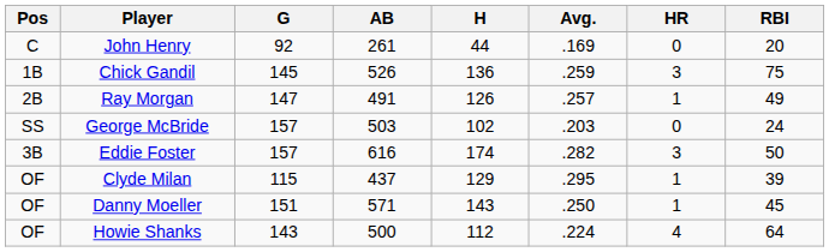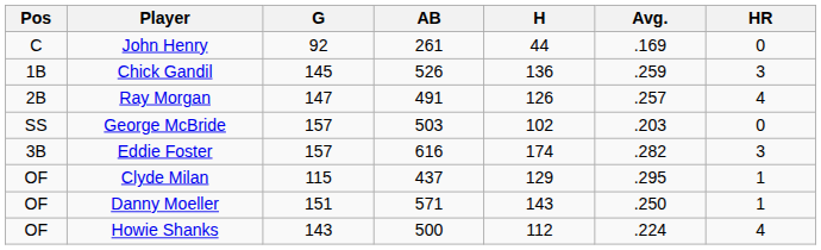 <table class="wikitable sortable">
 <tr>
 <th bgcolor="#DDDDFF" width="5%">Pos</th>
 <th bgcolor="#DDDDFF" width="16%">Player</th>
 <th bgcolor="#DDDDFF" width="9%">G</th>
 <th bgcolor="#DDDDFF" width="9%">AB</th>
 <th bgcolor="#DDDDFF" width="9%">H</th>
 <th bgcolor="#DDDDFF" width="9%">Avg.</th>
 <th bgcolor="#DDDDFF" width="9%">HR</th>
-<th bgcolor="#DDDDFF" width="9%">RBI</th>
 </tr>
 <tr align="center">
 <td>C</td>
 <td><a href='#'>John Henry</a></td>
 <td>92</td>
 <td>261</td>
 <td>44</td>
 <td>.169</td>
 <td>0</td>
-<td>20</td>
 </tr>
 <tr align=center>
 <td>1B</td>
 <td><a href='#'>Chick Gandil</a></td>
 <td>145</td>
 <td>526</td>
 <td>136</td>
 <td>.259</td>
 <td>3</td>
-<td>75</td>
 </tr>
 <tr align=center>
 <td>2B</td>
 <td><a href='#'>Ray Morgan</a></td>
 <td>147</td>
 <td>491</td>
 <td>126</td>
 <td>.257</td>
-<td>1</td>
-<td>49</td>
+<td>4</td>
 </tr>
 <tr align=center>
 <td>SS</td>
 <td><a href='#'>George McBride</a></td>
 <td>157</td>
 <td>503</td>
 <td>102</td>
 <td>.203</td>
 <td>0</td>
-<td>24</td>
 </tr>
 <tr align=center>
 <td>3B</td>
 <td><a href='#'>Eddie Foster</a></td>
 <td>157</td>
 <td>616</td>
 <td>174</td>
 <td>.282</td>
 <td>3</td>
-<td>50</td>
 </tr>
 <tr align=center>
 <td>OF</td>
 <td><a href='#'>Clyde Milan</a></td>
 <td>115</td>
 <td>437</td>
 <td>129</td>
 <td>.295</td>
 <td>1</td>
-<td>39</td>
 </tr>
 <tr align=center>
 <td>OF</td>
 <td><a href='#'>Danny Moeller</a></td>
 <td>151</td>
 <td>571</td>
 <td>143</td>
 <td>.250</td>
 <td>1</td>
-<td>45</td>
 </tr>
 <tr align=center>
 <td>OF</td>
 <td><a href='#'>Howie Shanks</a></td>
 <td>143</td>
 <td>500</td>
 <td>112</td>
 <td>.224</td>
 <td>4</td>
-<td>64</td>
 </tr>
 </table>
